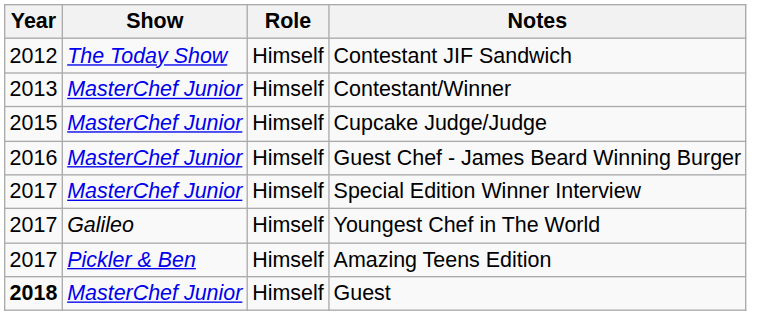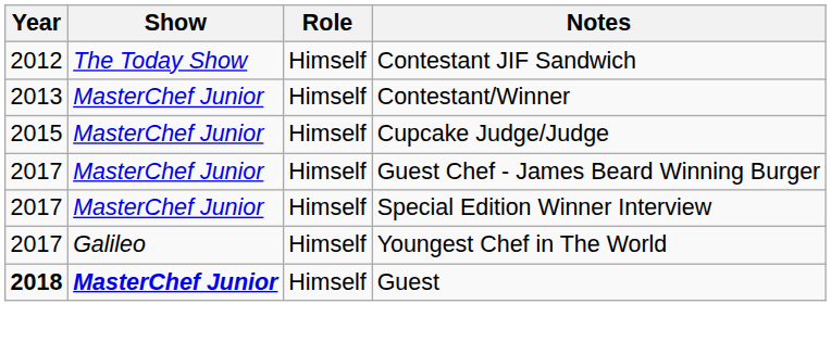 <table class="wikitable sortable">
 <tr>
 <th>Year</th>
 <th>Show</th>
 <th>Role</th>
 <th>Notes</th>
 </tr>
 <tr>
 <td>2012</td>
 <td><em><a href='#'>The Today Show</a></em></td>
 <td>Himself</td>
 <td>Contestant JIF Sandwich</td>
 </tr>
 <tr>
 <td>2013</td>
 <td><em><a href='#'>MasterChef Junior</a></em></td>
 <td>Himself</td>
 <td>Contestant/Winner</td>
 </tr>
 <tr>
 <td>2015</td>
 <td><em><a href='#'>MasterChef Junior</a></em></td>
 <td>Himself</td>
 <td>Cupcake Judge/Judge</td>
 </tr>
 <tr>
-<td>2016</td>
+<td>2017</td>
 <td><em><a href='#'>MasterChef Junior</a></em></td>
 <td>Himself</td>
 <td>Guest Chef - James Beard Winning Burger</td>
 </tr>
 <tr>
 <td>2017</td>
 <td><em><a href='#'>MasterChef Junior</a></em></td>
 <td>Himself</td>
 <td>Special Edition Winner Interview</td>
 </tr>
 <tr>
 <td>2017</td>
 <td><em>Galileo</em></td>
 <td>Himself</td>
 <td>Youngest Chef in The World</td>
 </tr>
 <tr>
-<td>2017</td>
-<td><em><a href='#'>Pickler & Ben</a></em></td>
-<td>Himself</td>
-<td>Amazing Teens Edition</td>
-</tr>
-<tr>
 <td><strong>2018</strong></td>
-<td><em><a href='#'>MasterChef Junior</a></em></td>
+<td><strong><em><a href='#'>MasterChef Junior</a></em></strong></td>
 <td>Himself</td>
 <td>Guest</td>
 </tr>
 </table>
